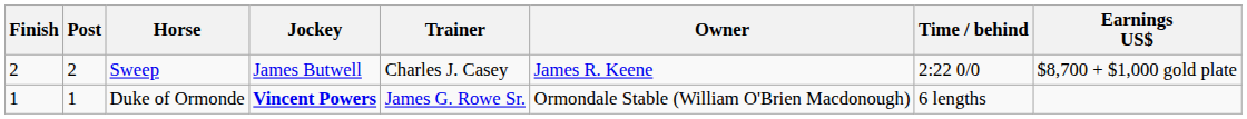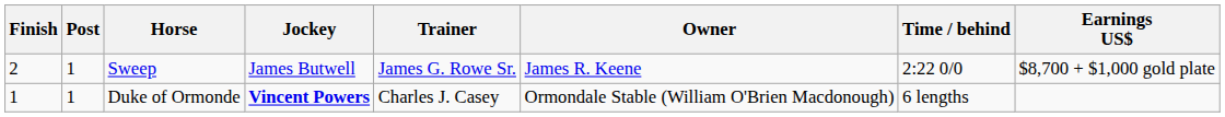 <table class="wikitable">
 <tr>
 <th>Finish</th>
 <th>Post</th>
 <th>Horse</th>
 <th>Jockey</th>
 <th>Trainer</th>
 <th>Owner</th>
 <th>Time / behind</th>
 <th>Earnings<br><span>US$</span></th>
 </tr>
 <tr>
 <td>2</td>
-<td>2</td>
+<td>1</td>
 <td><a href='#'>Sweep</a></td>
 <td><a href='#'>James Butwell</a></td>
-<td>Charles J. Casey</td>
+<td><a href='#'>James G. Rowe Sr.</a></td>
 <td><a href='#'>James R. Keene</a></td>
 <td>2:22 <span>0/0</span></td>
 <td>$8,700 + $1,000 gold plate</td>
 </tr>
 <tr>
 <td>1</td>
 <td>1</td>
 <td>Duke of Ormonde</td>
 <td><strong><a href='#'>Vincent Powers</a></strong></td>
-<td><a href='#'>James G. Rowe Sr.</a></td>
+<td>Charles J. Casey</td>
 <td>Ormondale Stable (William O'Brien Macdonough)</td>
 <td>6 lengths</td>
 <td></td>
 </tr>
 </table>
